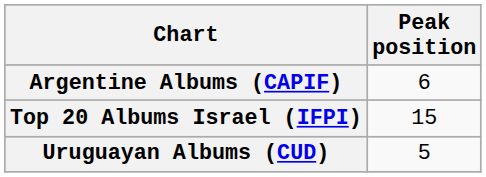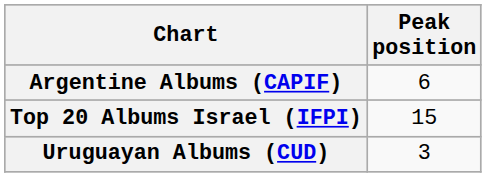 <table class="wikitable sortable plainrowheaders">
 <tr>
 <th scope="col">Chart</th>
 <th scope="col">Peak<br>position</th>
 </tr>
 <tr>
 <th scope="row">Argentine Albums (<a href='#'>CAPIF</a>)</th>
 <td align="center">6</td>
 </tr>
 <tr>
 <th scope="row">Top 20 Albums Israel (<a href='#'>IFPI</a>)</th>
 <td align="center">15</td>
 </tr>
 <tr>
 <th scope="row">Uruguayan Albums (<a href='#'>CUD</a>)</th>
-<td align="center">5</td>
+<td align="center">3</td>
 </tr>
 </table>
